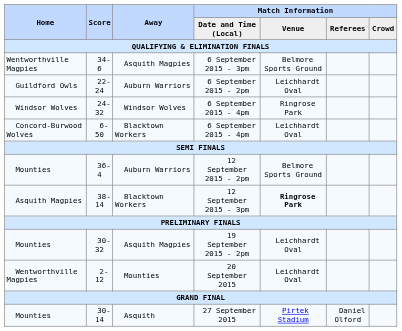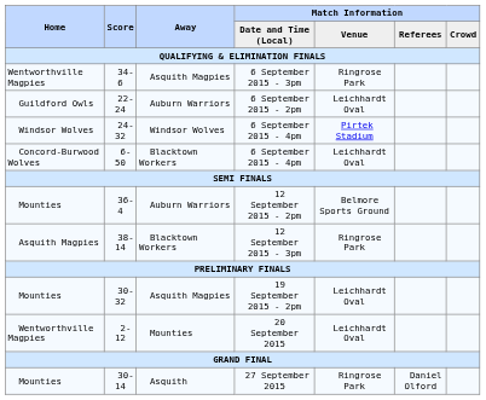 <table border="1" cellpadding="3" cellspacing="0" style="border-collapse:collapse; font-size:90%; text-align:center; width:100%;">
 <tr style="background:#c1d8ff;">
 <th rowspan="2" style="width:21%;">Home</th>
 <th rowspan="2" style="width:6%;">Score</th>
 <th rowspan="2" style="width:21%;">Away</th>
 <th colspan=6>Match Information</th>
 </tr>
 <tr style="background:#efefef;">
 <th width=17%>Date and Time (Local)</th>
 <th width=17%>Venue</th>
 <th width=11%>Referees</th>
 <th width=7%>Crowd</th>
 </tr>
 <tr style="background:#d0e7ff;">
 <td colspan=7><strong>QUALIFYING & ELIMINATION FINALS</strong></td>
 </tr>
 <tr style="background:#f5faff;">
 <td align="left">Wentworthville Magpies</td>
 <td>  34-6</td>
 <td align=left>  Asquith Magpies</td>
 <td>  6 September 2015 - 3pm</td>
-<td>  Belmore Sports Ground</td>
+<td>  Ringrose Park</td>
 <td> </td>
 <td> </td>
 </tr>
 <tr style="background:#f5faff;">
 <td align=left>  Guildford Owls</td>
 <td>  22-24</td>
 <td align=left>  Auburn Warriors</td>
 <td>  6 September 2015 - 2pm</td>
 <td>  Leichhardt Oval</td>
 <td> </td>
 <td> </td>
 </tr>
 <tr style="background:#f5faff;">
 <td align=left>  Windsor Wolves</td>
 <td>  24-32</td>
 <td align=left>  Windsor Wolves</td>
 <td>  6 September 2015 - 4pm</td>
-<td>  Ringrose Park</td>
+<td> <a href='#'>Pirtek Stadium</a></td>
 <td> </td>
 <td> </td>
 </tr>
 <tr style="background:#f5faff;">
 <td align=left>  Concord-Burwood Wolves</td>
 <td>  6-50</td>
 <td align=left>  Blacktown Workers</td>
 <td>  6 September 2015 - 4pm</td>
 <td>  Leichhardt Oval</td>
 <td> </td>
 <td> </td>
 </tr>
 <tr style="background:#d0e7ff;">
 <td colspan=7><strong>SEMI FINALS</strong></td>
 </tr>
 <tr style="background:#f5faff;">
 <td align=left>  Mounties</td>
 <td>  36-4</td>
 <td align=left>  Auburn Warriors</td>
 <td>  12 September 2015 - 2pm</td>
 <td>  Belmore Sports Ground</td>
 <td> </td>
 <td> </td>
 </tr>
 <tr style="background:#f5faff;">
 <td align=left>  Asquith Magpies</td>
 <td>  38-14</td>
 <td align=left>  Blacktown Workers</td>
 <td>  12 September 2015 - 3pm</td>
-<td><strong>  Ringrose Park</strong></td>
+<td>  Ringrose Park</td>
 <td> </td>
 <td> </td>
 </tr>
 <tr style="background:#d0e7ff;">
 <td colspan=7><strong>PRELIMINARY FINALS</strong></td>
 </tr>
 <tr style="background:#f5faff;">
 <td align=left>  Mounties</td>
 <td>  30-32</td>
 <td align=left>  Asquith Magpies</td>
 <td>  19 September 2015 - 2pm</td>
 <td>  Leichhardt Oval</td>
 <td> </td>
 <td> </td>
 </tr>
 <tr style="background:#f5faff;">
 <td align=left>  Wentworthville Magpies</td>
 <td>  2-12</td>
 <td align=left>  Mounties</td>
 <td>  20 September 2015</td>
 <td>  Leichhardt Oval</td>
 <td> </td>
 <td> </td>
 </tr>
 <tr style="background:#d0e7ff;">
 <td colspan=7><strong>GRAND FINAL</strong></td>
 </tr>
 <tr style="background:#f5faff;">
 <td align=left>  Mounties</td>
 <td>  30-14</td>
 <td align=left>  Asquith</td>
 <td> 27 September 2015</td>
-<td> <a href='#'>Pirtek Stadium</a></td>
+<td>  Ringrose Park</td>
 <td>  Daniel Olford</td>
 <td> </td>
 </tr>
 </table>
